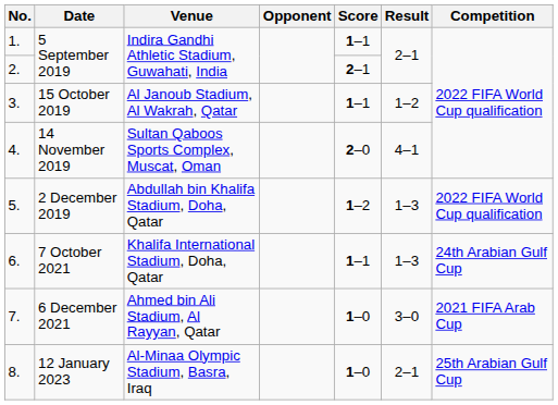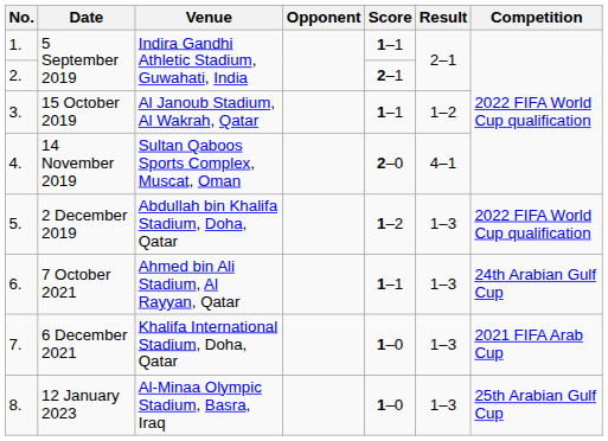 <table class="wikitable">
 <tr>
 <th>No.</th>
 <th>Date</th>
 <th>Venue</th>
 <th>Opponent</th>
 <th>Score</th>
 <th>Result</th>
 <th>Competition</th>
 </tr>
 <tr>
 <td>1.</td>
 <td rowspan=2>5 September 2019</td>
 <td rowspan=2><a href='#'>Indira Gandhi Athletic Stadium</a>, <a href='#'>Guwahati</a>, <a href='#'>India</a></td>
 <td rowspan=2></td>
 <td align=center><strong>1</strong>–1</td>
 <td rowspan=2 align=center>2–1</td>
 <td rowspan=4><a href='#'>2022 FIFA World Cup qualification</a></td>
 </tr>
 <tr>
 <td>2.</td>
 <td align=center><strong>2</strong>–1</td>
 </tr>
 <tr>
 <td>3.</td>
 <td>15 October 2019</td>
 <td><a href='#'>Al Janoub Stadium</a>, <a href='#'>Al Wakrah</a>, <a href='#'>Qatar</a></td>
 <td></td>
 <td align=center><strong>1</strong>–1</td>
 <td align=center>1–2</td>
 </tr>
 <tr>
 <td>4.</td>
 <td>14 November 2019</td>
 <td><a href='#'>Sultan Qaboos Sports Complex</a>, <a href='#'>Muscat</a>, <a href='#'>Oman</a></td>
 <td></td>
 <td align=center><strong>2</strong>–0</td>
 <td align=center>4–1</td>
 </tr>
 <tr>
 <td>5.</td>
 <td>2 December 2019</td>
 <td><a href='#'>Abdullah bin Khalifa Stadium</a>, <a href='#'>Doha</a>, Qatar</td>
 <td></td>
 <td align=center><strong>1</strong>–2</td>
 <td align=center>1–3</td>
 <td><a href='#'>2022 FIFA World Cup qualification</a></td>
 </tr>
 <tr>
 <td>6.</td>
 <td>7 October 2021</td>
-<td><a href='#'>Khalifa International Stadium</a>, Doha, Qatar</td>
+<td><a href='#'>Ahmed bin Ali Stadium</a>, <a href='#'>Al Rayyan</a>, Qatar</td>
 <td></td>
 <td align=center><strong>1</strong>–1</td>
 <td align=center>1–3</td>
 <td><a href='#'>24th Arabian Gulf Cup</a></td>
 </tr>
 <tr>
 <td>7.</td>
 <td>6 December 2021</td>
-<td><a href='#'>Ahmed bin Ali Stadium</a>, <a href='#'>Al Rayyan</a>, Qatar</td>
+<td><a href='#'>Khalifa International Stadium</a>, Doha, Qatar</td>
 <td></td>
 <td align=center><strong>1</strong>–0</td>
-<td align=center>3–0</td>
+<td align=center>1–3</td>
 <td><a href='#'>2021 FIFA Arab Cup</a></td>
 </tr>
 <tr>
 <td>8.</td>
 <td>12 January 2023</td>
 <td><a href='#'>Al-Minaa Olympic Stadium</a>, <a href='#'>Basra</a>, Iraq</td>
 <td></td>
 <td align=center><strong>1</strong>–0</td>
-<td align=center>2–1</td>
+<td align=center>1–3</td>
 <td><a href='#'>25th Arabian Gulf Cup</a></td>
 </tr>
 </table>
